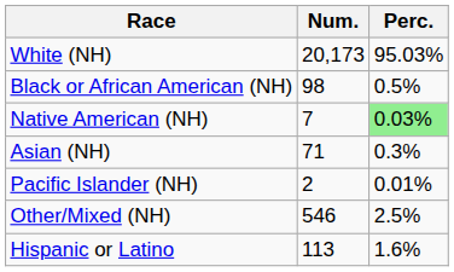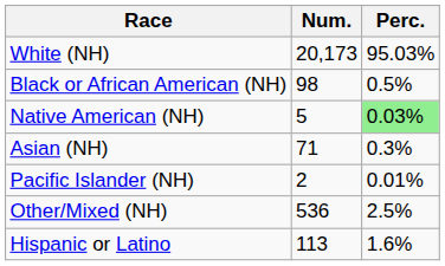 <table class="wikitable">
 <tr>
 <th>Race</th>
 <th>Num.</th>
 <th>Perc.</th>
 </tr>
 <tr>
 <td><a href='#'>White</a> (NH)</td>
 <td>20,173</td>
 <td>95.03%</td>
 </tr>
 <tr>
 <td><a href='#'>Black or African American</a> (NH)</td>
 <td>98</td>
 <td>0.5%</td>
 </tr>
 <tr>
 <td><a href='#'>Native American</a> (NH)</td>
-<td>7</td>
+<td>5</td>
 <td style="background: lightgreen;">0.03%</td>
 </tr>
 <tr>
 <td><a href='#'>Asian</a> (NH)</td>
 <td>71</td>
 <td>0.3%</td>
 </tr>
 <tr>
 <td><a href='#'>Pacific Islander</a> (NH)</td>
 <td>2</td>
 <td>0.01%</td>
 </tr>
 <tr>
 <td><a href='#'>Other/Mixed</a> (NH)</td>
-<td>546</td>
+<td>536</td>
 <td>2.5%</td>
 </tr>
 <tr>
 <td><a href='#'>Hispanic</a> or <a href='#'>Latino</a></td>
 <td>113</td>
 <td>1.6%</td>
 </tr>
 </table>
